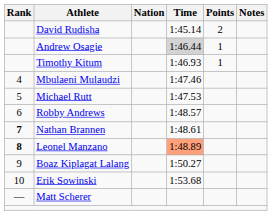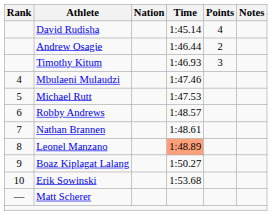 <table class="wikitable mw-datatable sortable" style="text-align:center;">
 <tr>
 <th>Rank</th>
 <th>Athlete</th>
 <th>Nation</th>
 <th>Time</th>
 <th>Points</th>
 <th>Notes</th>
 </tr>
 <tr>
 <td></td>
 <td align=left><a href='#'>David Rudisha</a></td>
 <td align=left></td>
 <td>1:45.14</td>
-<td>2</td>
+<td>4</td>
 <td></td>
 </tr>
 <tr>
 <td></td>
 <td align=left><a href='#'>Andrew Osagie</a></td>
 <td align=left></td>
-<td style="background: lightgrey;">1:46.44</td>
-<td>1</td>
+<td>1:46.44</td>
+<td>2</td>
 <td></td>
 </tr>
 <tr>
 <td></td>
 <td align=left><a href='#'>Timothy Kitum</a></td>
 <td align=left></td>
 <td>1:46.93</td>
-<td>1</td>
+<td>3</td>
 <td></td>
 </tr>
 <tr>
 <td>4</td>
 <td align=left><a href='#'>Mbulaeni Mulaudzi</a></td>
 <td align=left></td>
 <td>1:47.46</td>
 <td></td>
 <td></td>
 </tr>
 <tr>
 <td>5</td>
 <td align=left><a href='#'>Michael Rutt</a></td>
 <td align=left></td>
 <td>1:47.53</td>
 <td></td>
 <td></td>
 </tr>
 <tr>
 <td>6</td>
 <td align=left><a href='#'>Robby Andrews</a></td>
 <td align=left></td>
 <td>1:48.57</td>
 <td></td>
 <td></td>
 </tr>
 <tr>
-<td><strong>7</strong></td>
+<td>7</td>
 <td align=left><a href='#'>Nathan Brannen</a></td>
 <td align=left></td>
 <td>1:48.61</td>
 <td></td>
 <td></td>
 </tr>
 <tr>
-<td><strong>8</strong></td>
+<td>8</td>
 <td align=left><a href='#'>Leonel Manzano</a></td>
 <td align=left></td>
 <td style="background: lightsalmon;">1:48.89</td>
 <td></td>
 <td></td>
 </tr>
 <tr>
 <td>9</td>
 <td align=left><a href='#'>Boaz Kiplagat Lalang</a></td>
 <td align=left></td>
 <td>1:50.27</td>
 <td></td>
 <td></td>
 </tr>
 <tr>
 <td>10</td>
 <td align=left><a href='#'>Erik Sowinski</a></td>
 <td align=left></td>
 <td>1:53.68</td>
 <td></td>
 <td></td>
 </tr>
 <tr>
 <td>—</td>
 <td align=left><a href='#'>Matt Scherer</a></td>
 <td align=left></td>
 <td></td>
 <td></td>
 <td></td>
 </tr>
 <tr class="sortbottom">
 <td colspan=6></td>
 </tr>
 </table>
